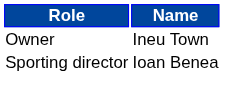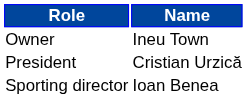 <table class="toccolours">
 <tr>
 <th style="background:#00469c;color:#FFFFFF;border:1px solid #0000FF;">Role</th>
 <th style="background:#00469c;color:#FFFFFF;border:1px solid #0000FF;">Name</th>
 </tr>
 <tr>
 <td>Owner</td>
 <td> Ineu Town</td>
 </tr>
 <tr>
+<td>President</td>
+<td> Cristian Urzică</td>
+</tr>
+<tr>
 <td>Sporting director</td>
 <td> Ioan Benea</td>
 </tr>
 </table>
